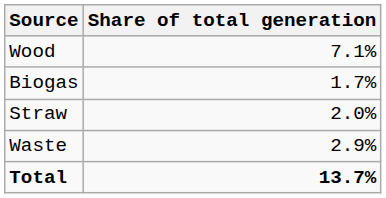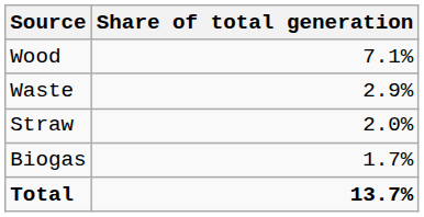 <table style="text-align: right" class="wikitable">
 <tr>
 <th>Source</th>
 <th>Share of total generation</th>
 </tr>
 <tr>
 <td align="left">Wood</td>
 <td>7.1%</td>
 </tr>
 <tr>
-<td align="left">Biogas</td>
-<td>1.7%</td>
+<td align="left">Waste</td>
+<td>2.9%</td>
 </tr>
 <tr>
 <td align="left">Straw</td>
 <td>2.0%</td>
 </tr>
 <tr>
-<td align="left">Waste</td>
-<td>2.9%</td>
+<td align="left">Biogas</td>
+<td>1.7%</td>
 </tr>
 <tr>
 <td align="left"><strong>Total</strong></td>
 <td><strong>13.7%</strong></td>
 </tr>
 </table>
